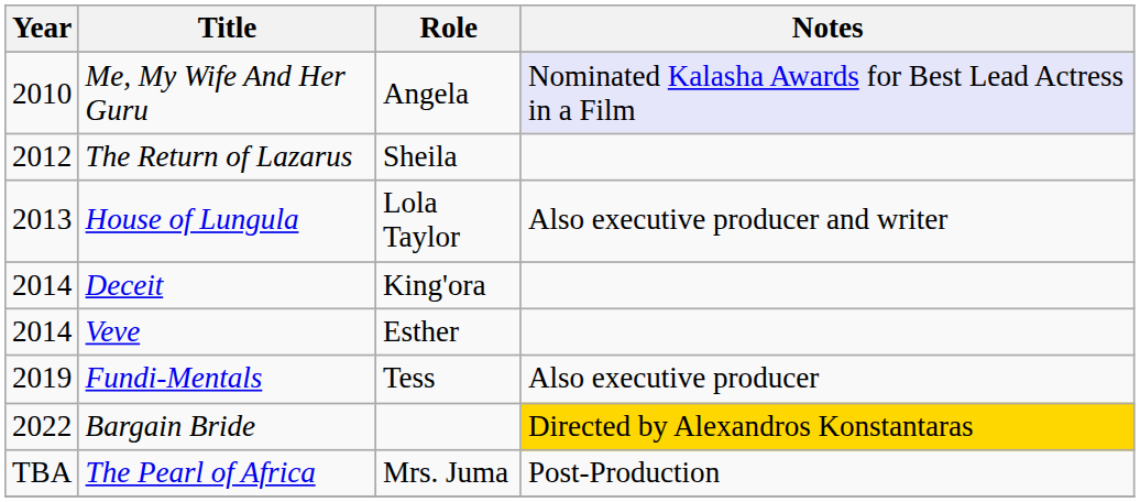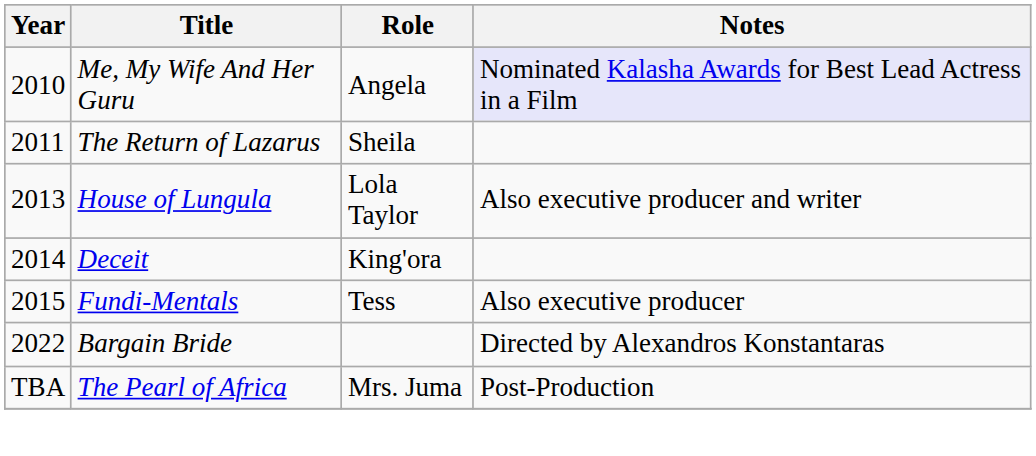 <table class="wikitable sortable">
 <tr>
 <th>Year</th>
 <th>Title</th>
 <th>Role</th>
 <th>Notes</th>
 </tr>
 <tr>
 <td>2010</td>
 <td><em>Me, My Wife And Her Guru</em></td>
 <td>Angela</td>
 <td style="background: lavender;">Nominated  <a href='#'>Kalasha Awards</a> for Best Lead Actress in a Film</td>
 </tr>
 <tr>
-<td>2012</td>
+<td>2011</td>
 <td><em>The Return of Lazarus</em></td>
 <td>Sheila</td>
 <td></td>
 </tr>
 <tr>
 <td>2013</td>
 <td><em><a href='#'>House of Lungula</a></em></td>
 <td>Lola Taylor</td>
 <td>Also executive producer and writer</td>
 </tr>
 <tr>
 <td>2014</td>
 <td><em><a href='#'>Deceit</a></em></td>
 <td>King'ora</td>
 <td></td>
 </tr>
 <tr>
-<td>2014</td>
-<td><em><a href='#'>Veve</a></em></td>
-<td>Esther</td>
-<td></td>
-</tr>
-<tr>
-<td>2019</td>
+<td>2015</td>
 <td><em><a href='#'>Fundi-Mentals</a></em></td>
 <td>Tess</td>
 <td>Also executive producer</td>
 </tr>
 <tr>
 <td>2022</td>
 <td><em>Bargain Bride</em></td>
 <td></td>
-<td style="background: gold;">Directed by Alexandros Konstantaras</td>
+<td>Directed by Alexandros Konstantaras</td>
 </tr>
 <tr>
 <td>TBA</td>
 <td><em><a href='#'>The Pearl of Africa</a></em></td>
 <td>Mrs. Juma</td>
 <td>Post-Production</td>
 </tr>
 <tr>
 </tr>
 </table>
